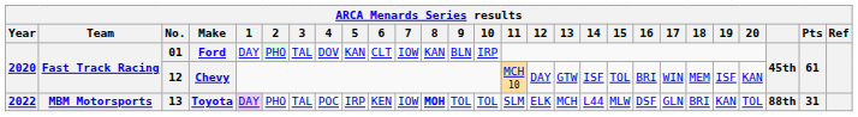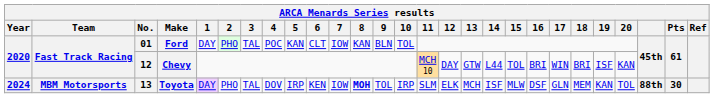 <table class="wikitable" style="text-align:center; font-size:75%">
 <tr>
 <th colspan=27><a href='#'>ARCA Menards Series</a> results</th>
 </tr>
 <tr>
 <th>Year</th>
 <th>Team</th>
 <th>No.</th>
 <th>Make</th>
 <th>1</th>
 <th>2</th>
 <th>3</th>
 <th>4</th>
 <th>5</th>
 <th>6</th>
 <th>7</th>
 <th>8</th>
 <th>9</th>
 <th>10</th>
 <th>11</th>
 <th>12</th>
 <th>13</th>
 <th>14</th>
 <th>15</th>
 <th>16</th>
 <th>17</th>
 <th>18</th>
 <th>19</th>
 <th>20</th>
 <th></th>
 <th>Pts</th>
 <th>Ref</th>
 </tr>
 <tr>
 <th rowspan=2><a href='#'>2020</a></th>
 <th rowspan=2><a href='#'>Fast Track Racing</a></th>
 <th>01</th>
 <th><a href='#'>Ford</a></th>
 <td><a href='#'>DAY</a></td>
 <td style="background:#DFFFDF;"><a href='#'>PHO</a><br></td>
 <td><a href='#'>TAL</a></td>
-<td><a href='#'>DOV</a></td>
+<td><a href='#'>POC</a></td>
 <td><a href='#'>KAN</a></td>
 <td><a href='#'>CLT</a></td>
 <td><a href='#'>IOW</a></td>
 <td><a href='#'>KAN</a></td>
 <td><a href='#'>BLN</a></td>
-<td><a href='#'>IRP</a></td>
+<td><a href='#'>TOL</a></td>
 <td colspan=10></td>
 <th rowspan=2>45th</th>
 <th rowspan=2>61</th>
 <th rowspan=2></th>
 </tr>
 <tr>
 <th>12</th>
 <th><a href='#'>Chevy</a></th>
 <td colspan=10></td>
 <td style="background:#FFDF9F;"><a href='#'>MCH</a><br><small>10</small></td>
 <td><a href='#'>DAY</a></td>
 <td><a href='#'>GTW</a></td>
-<td><a href='#'>ISF</a></td>
+<td><a href='#'>L44</a></td>
 <td><a href='#'>TOL</a></td>
 <td><a href='#'>BRI</a></td>
 <td><a href='#'>WIN</a></td>
-<td><a href='#'>MEM</a></td>
+<td><a href='#'>BRI</a></td>
 <td><a href='#'>ISF</a></td>
 <td><a href='#'>KAN</a></td>
 </tr>
 <tr>
-<th><a href='#'>2022</a></th>
+<th><a href='#'>2024</a></th>
 <th><a href='#'>MBM Motorsports</a></th>
 <th>13</th>
 <th><a href='#'>Toyota</a></th>
 <td style="background:#EFCFFF;"><a href='#'>DAY</a><br></td>
 <td><a href='#'>PHO</a></td>
 <td><a href='#'>TAL</a></td>
-<td><a href='#'>POC</a></td>
+<td><a href='#'>DOV</a></td>
 <td><a href='#'>IRP</a></td>
 <td><a href='#'>KEN</a></td>
 <td><a href='#'>IOW</a></td>
 <td><strong><a href='#'>MOH</a></strong></td>
 <td><a href='#'>TOL</a></td>
-<td><a href='#'>TOL</a></td>
+<td><a href='#'>IRP</a></td>
 <td><a href='#'>SLM</a></td>
 <td><a href='#'>ELK</a></td>
 <td><a href='#'>MCH</a></td>
-<td><a href='#'>L44</a></td>
+<td><a href='#'>ISF</a></td>
 <td><a href='#'>MLW</a></td>
 <td><a href='#'>DSF</a></td>
 <td><a href='#'>GLN</a></td>
-<td><a href='#'>BRI</a></td>
+<td><a href='#'>MEM</a></td>
 <td><a href='#'>KAN</a></td>
 <td><a href='#'>TOL</a></td>
 <th>88th</th>
-<th>31</th>
+<th>30</th>
 <th></th>
 </tr>
 </table>
